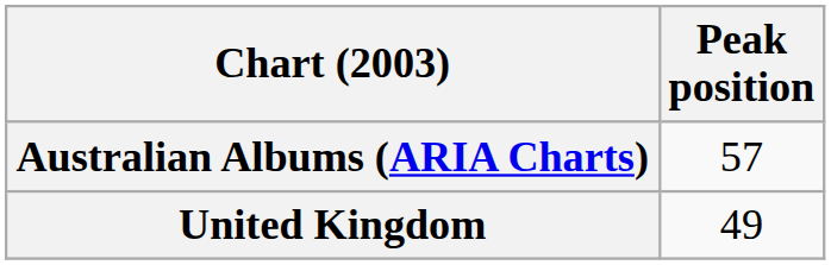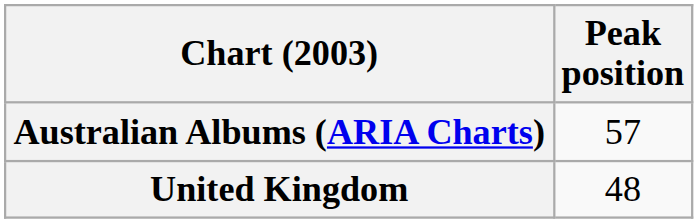 <table class="wikitable sortable plainrowheaders" style="text-align:center">
 <tr>
 <th scope="col">Chart (2003)</th>
 <th scope="col">Peak<br>position</th>
 </tr>
 <tr>
 <th scope="row">Australian Albums (<a href='#'>ARIA Charts</a>)</th>
 <td>57</td>
 </tr>
 <tr>
 <th scope="row">United Kingdom</th>
-<td>49</td>
+<td>48</td>
 </tr>
 </table>
